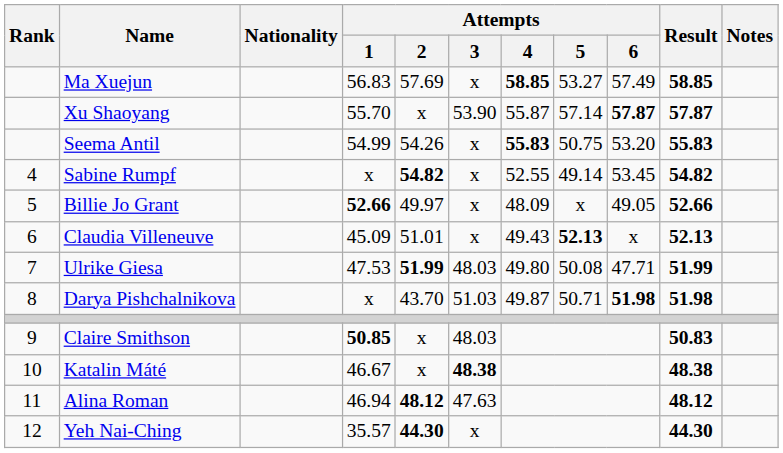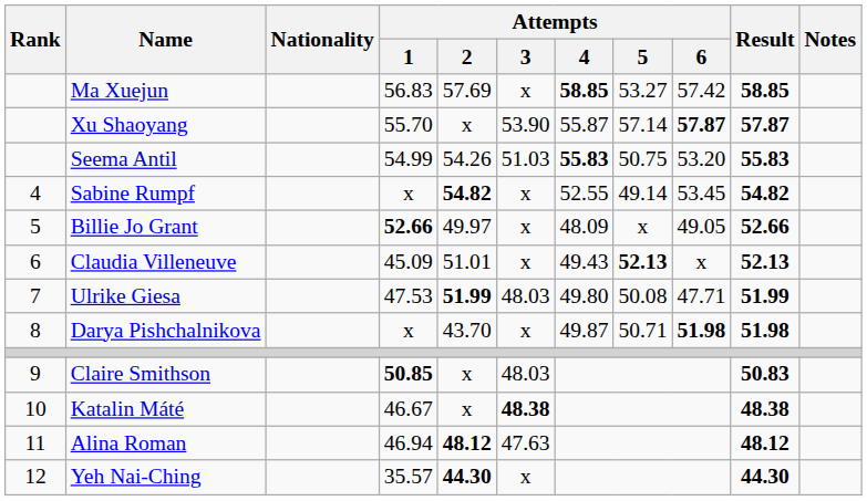 <table class="wikitable sortable" style="text-align:center">
 <tr>
 <th rowspan=2>Rank</th>
 <th rowspan=2>Name</th>
 <th rowspan=2>Nationality</th>
 <th colspan=6>Attempts</th>
 <th rowspan=2>Result</th>
 <th rowspan=2>Notes</th>
 </tr>
 <tr>
 <th>1</th>
 <th>2</th>
 <th>3</th>
 <th>4</th>
 <th>5</th>
 <th>6</th>
 </tr>
 <tr>
 <td></td>
 <td align=left><a href='#'>Ma Xuejun</a></td>
 <td align=left></td>
 <td>56.83</td>
 <td>57.69</td>
 <td>x</td>
 <td><strong>58.85</strong></td>
 <td>53.27</td>
-<td>57.49</td>
+<td>57.42</td>
 <td><strong>58.85</strong></td>
 <td></td>
 </tr>
 <tr>
 <td></td>
 <td align=left><a href='#'>Xu Shaoyang</a></td>
 <td align=left></td>
 <td>55.70</td>
 <td>x</td>
 <td>53.90</td>
 <td>55.87</td>
 <td>57.14</td>
 <td><strong>57.87</strong></td>
 <td><strong>57.87</strong></td>
 <td></td>
 </tr>
 <tr>
 <td></td>
 <td align=left><a href='#'>Seema Antil</a></td>
 <td align=left></td>
 <td>54.99</td>
 <td>54.26</td>
-<td>x</td>
+<td>51.03</td>
 <td><strong>55.83</strong></td>
 <td>50.75</td>
 <td>53.20</td>
 <td><strong>55.83</strong></td>
 <td></td>
 </tr>
 <tr>
 <td>4</td>
 <td align=left><a href='#'>Sabine Rumpf</a></td>
 <td align=left></td>
 <td>x</td>
 <td><strong>54.82</strong></td>
 <td>x</td>
 <td>52.55</td>
 <td>49.14</td>
 <td>53.45</td>
 <td><strong>54.82</strong></td>
 <td></td>
 </tr>
 <tr>
 <td>5</td>
 <td align=left><a href='#'>Billie Jo Grant</a></td>
 <td align=left></td>
 <td><strong>52.66</strong></td>
 <td>49.97</td>
 <td>x</td>
 <td>48.09</td>
 <td>x</td>
 <td>49.05</td>
 <td><strong>52.66</strong></td>
 <td></td>
 </tr>
 <tr>
 <td>6</td>
 <td align=left><a href='#'>Claudia Villeneuve</a></td>
 <td align=left></td>
 <td>45.09</td>
 <td>51.01</td>
 <td>x</td>
 <td>49.43</td>
 <td><strong>52.13</strong></td>
 <td>x</td>
 <td><strong>52.13</strong></td>
 <td></td>
 </tr>
 <tr>
 <td>7</td>
 <td align=left><a href='#'>Ulrike Giesa</a></td>
 <td align=left></td>
 <td>47.53</td>
 <td><strong>51.99</strong></td>
 <td>48.03</td>
 <td>49.80</td>
 <td>50.08</td>
 <td>47.71</td>
 <td><strong>51.99</strong></td>
 <td></td>
 </tr>
 <tr>
 <td>8</td>
 <td align=left><a href='#'>Darya Pishchalnikova</a></td>
 <td align=left></td>
 <td>x</td>
 <td>43.70</td>
-<td>51.03</td>
+<td>x</td>
 <td>49.87</td>
 <td>50.71</td>
 <td><strong>51.98</strong></td>
 <td><strong>51.98</strong></td>
 <td></td>
 </tr>
 <tr>
 <td colspan=11 bgcolor=lightgray></td>
 </tr>
 <tr>
 <td>9</td>
 <td align=left><a href='#'>Claire Smithson</a></td>
 <td align=left></td>
 <td><strong>50.85</strong></td>
 <td>x</td>
 <td>48.03</td>
 <td colspan=3></td>
 <td><strong>50.83</strong></td>
 <td></td>
 </tr>
 <tr>
 <td>10</td>
 <td align=left><a href='#'>Katalin Máté</a></td>
 <td align=left></td>
 <td>46.67</td>
 <td>x</td>
 <td><strong>48.38</strong></td>
 <td colspan=3></td>
 <td><strong>48.38</strong></td>
 <td></td>
 </tr>
 <tr>
 <td>11</td>
 <td align=left><a href='#'>Alina Roman</a></td>
 <td align=left></td>
 <td>46.94</td>
 <td><strong>48.12</strong></td>
 <td>47.63</td>
 <td colspan=3></td>
 <td><strong>48.12</strong></td>
 <td></td>
 </tr>
 <tr>
 <td>12</td>
 <td align=left><a href='#'>Yeh Nai-Ching</a></td>
 <td align=left></td>
 <td>35.57</td>
 <td><strong>44.30</strong></td>
 <td>x</td>
 <td colspan=3></td>
 <td><strong>44.30</strong></td>
 <td></td>
 </tr>
 </table>
